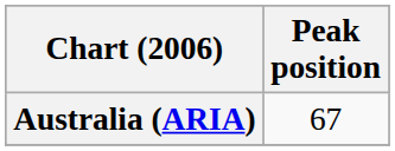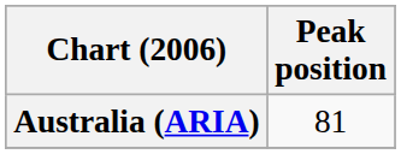 <table class="wikitable sortable plainrowheaders">
 <tr>
 <th>Chart (2006)</th>
 <th>Peak<br>position</th>
 </tr>
 <tr>
 <th scope="row">Australia (<a href='#'>ARIA</a>)</th>
-<td align="center">67</td>
+<td align="center">81</td>
 </tr>
 <tr>
 </tr>
 <tr>
 </tr>
 <tr>
 </tr>
 <tr>
 </tr>
 <tr>
 </tr>
 </table>
